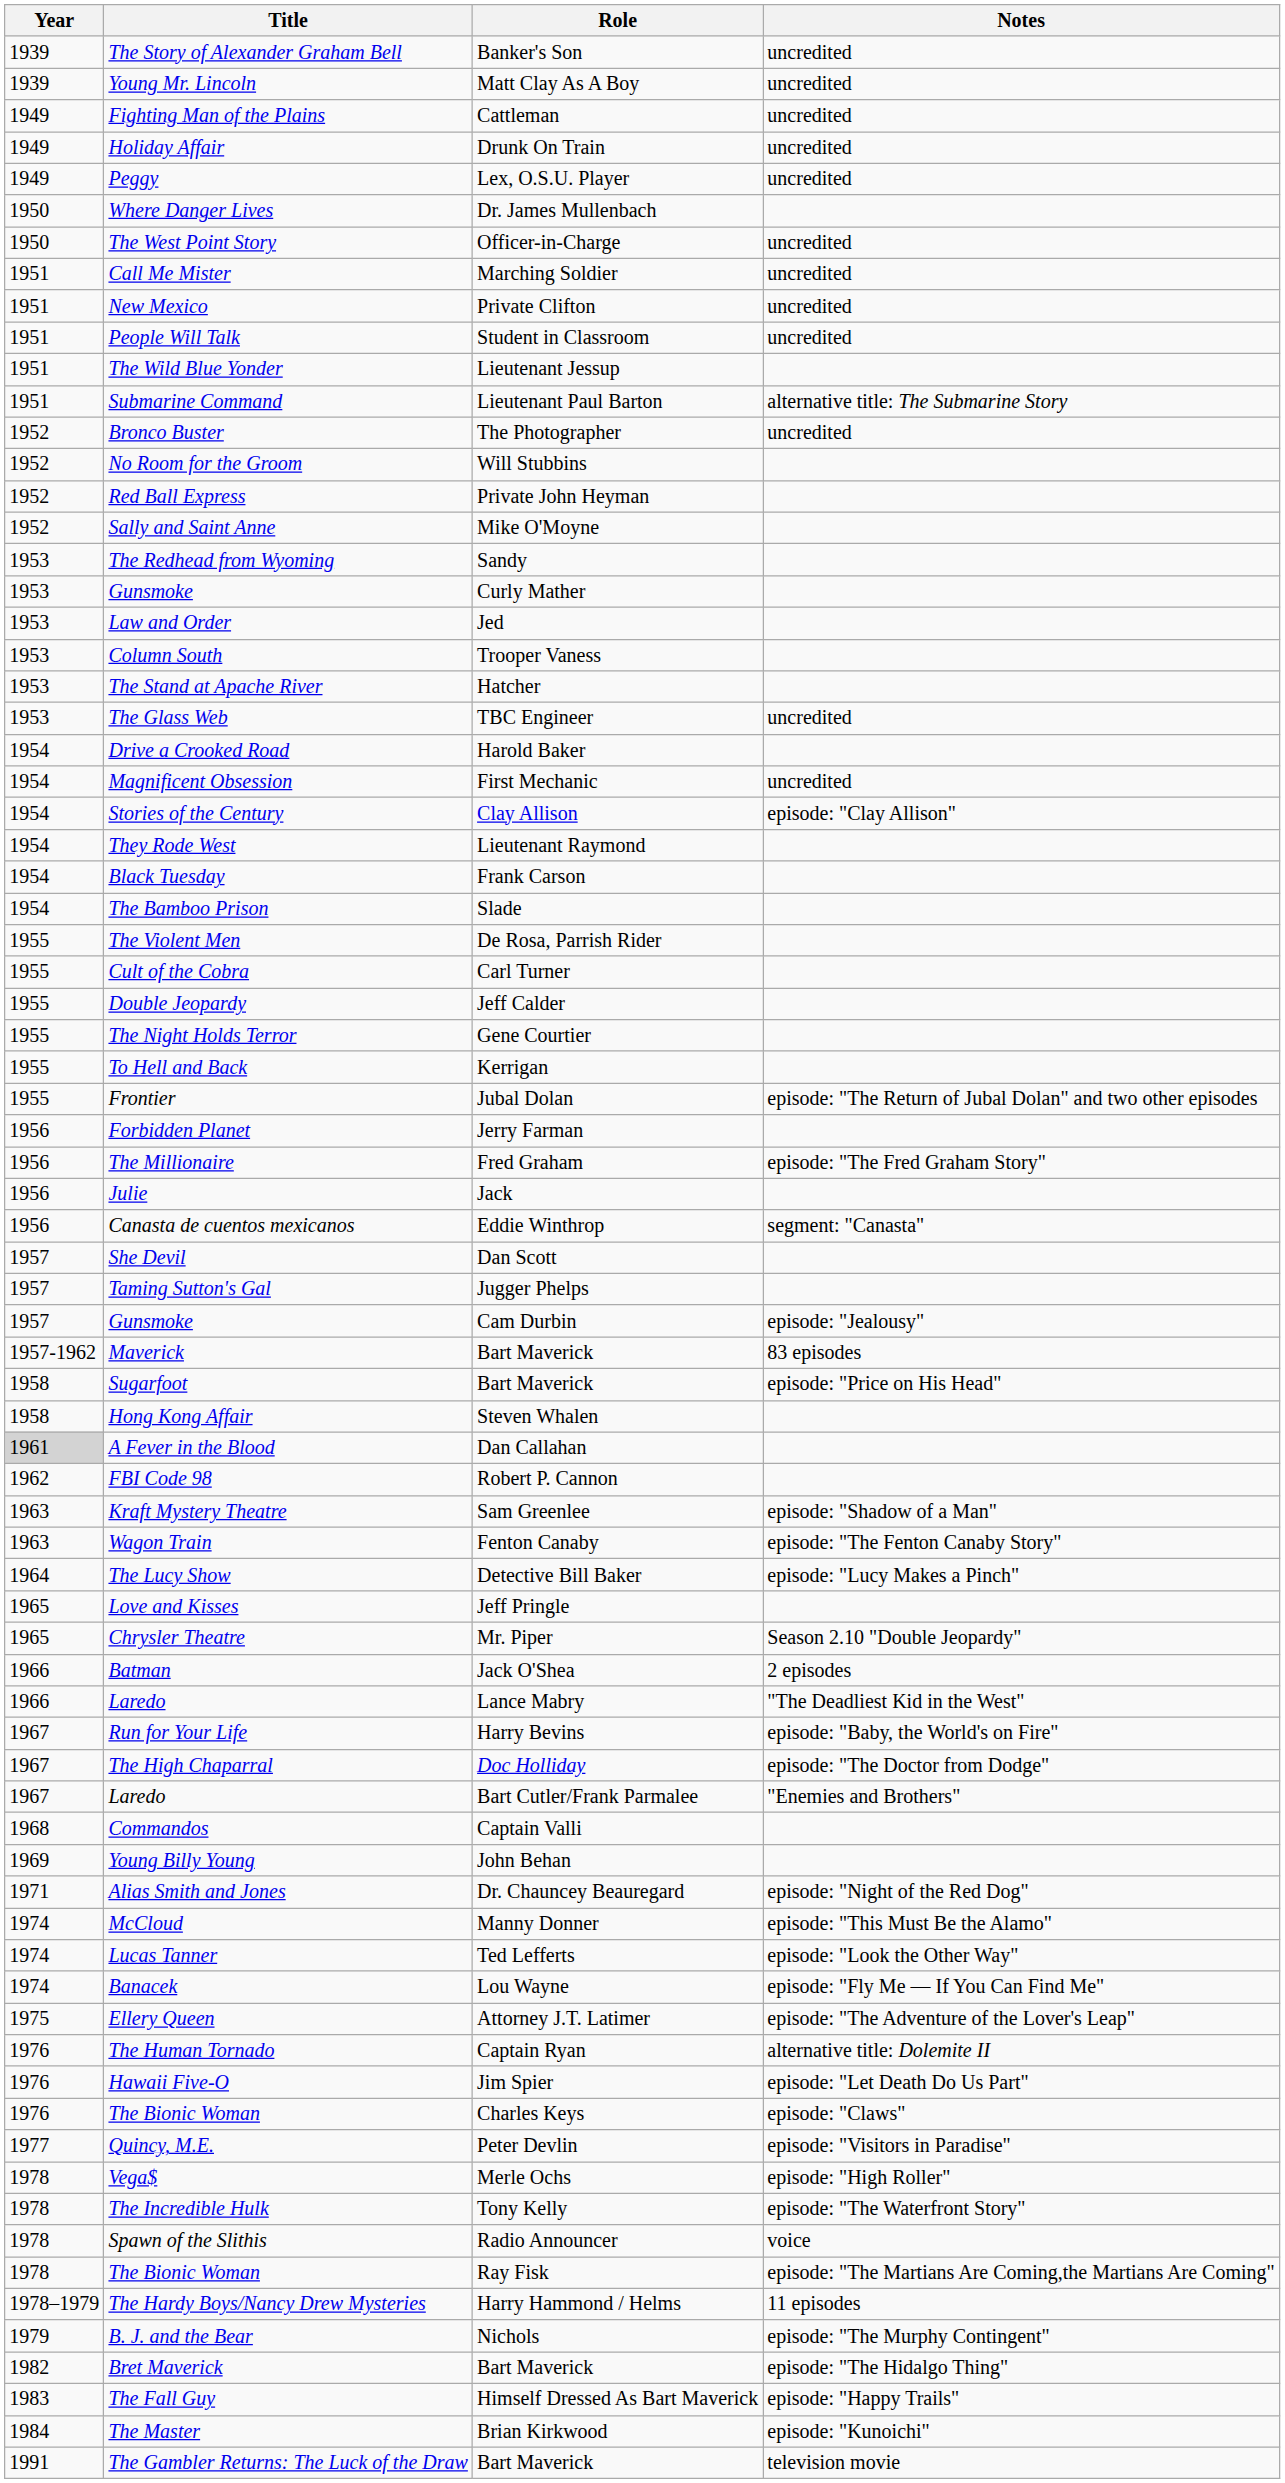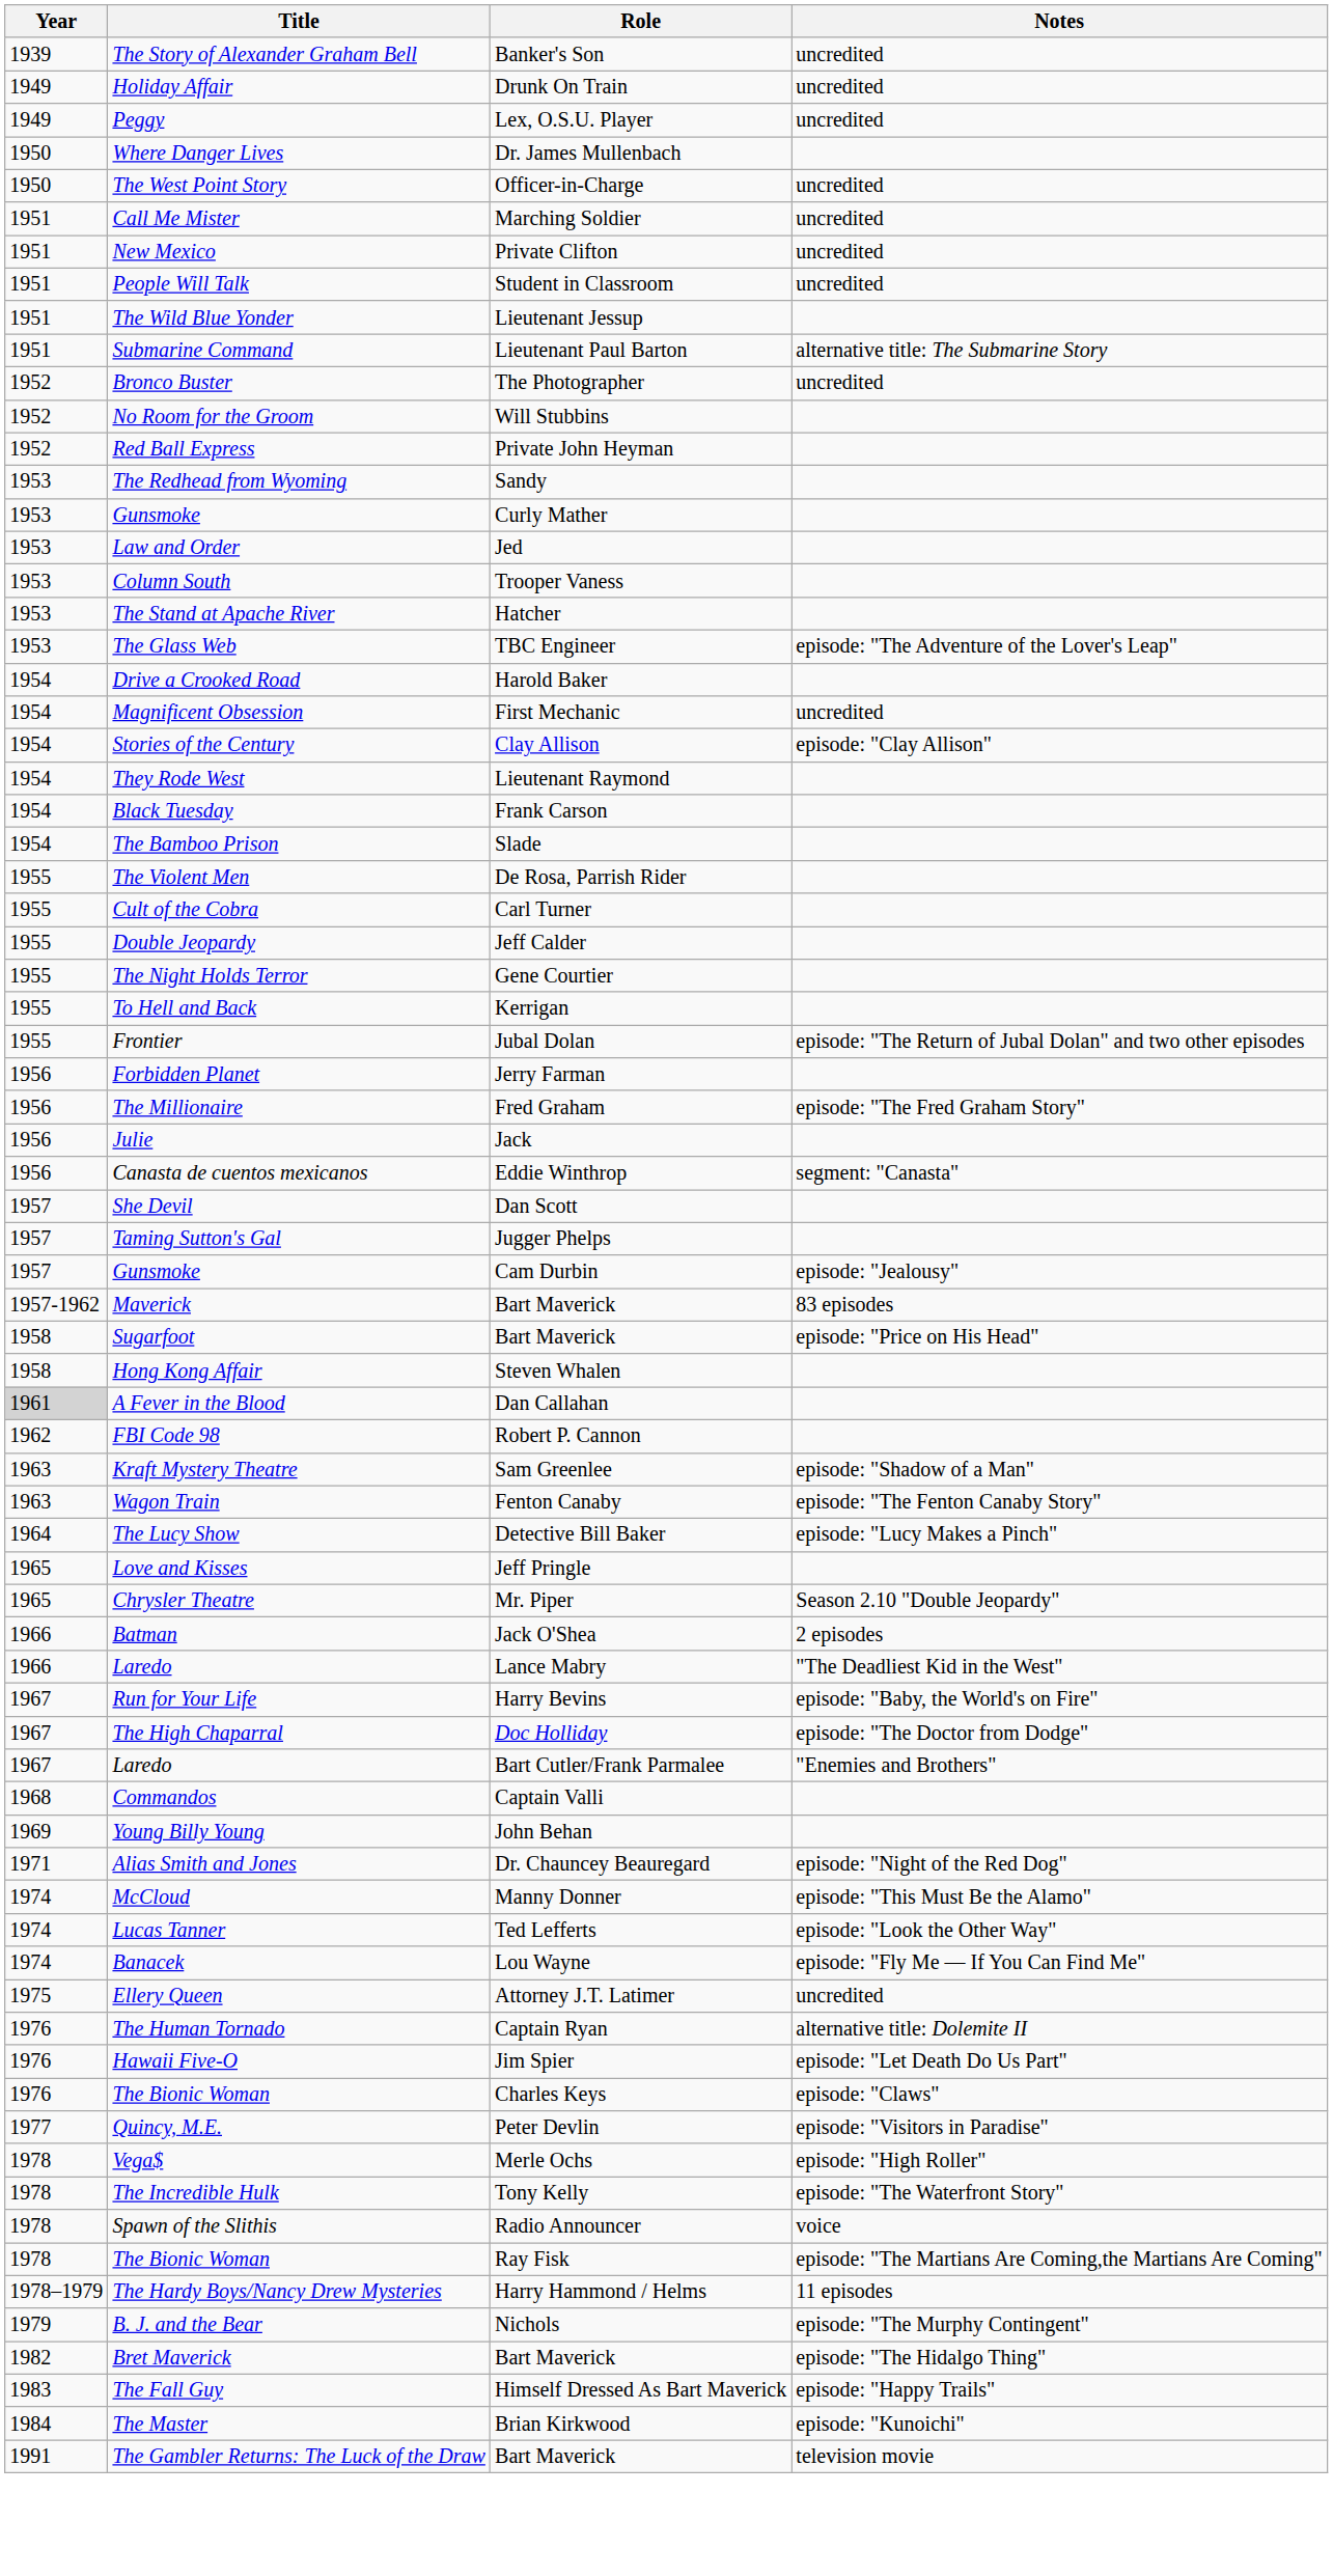 <table class="wikitable sortable">
 <tr>
 <th>Year</th>
 <th>Title</th>
 <th>Role</th>
 <th class="unsortable">Notes</th>
 </tr>
 <tr>
 <td>1939</td>
 <td><em><a href='#'>The Story of Alexander Graham Bell</a></em></td>
 <td>Banker's Son</td>
-<td>uncredited</td>
-</tr>
-<tr>
-<td>1939</td>
-<td><em><a href='#'>Young Mr. Lincoln</a></em></td>
-<td>Matt Clay As A Boy</td>
-<td>uncredited</td>
-</tr>
-<tr>
-<td>1949</td>
-<td><em><a href='#'>Fighting Man of the Plains</a></em></td>
-<td>Cattleman</td>
 <td>uncredited</td>
 </tr>
 <tr>
 <td>1949</td>
 <td><em><a href='#'>Holiday Affair</a></em></td>
 <td>Drunk On Train</td>
 <td>uncredited</td>
 </tr>
 <tr>
 <td>1949</td>
 <td><em><a href='#'>Peggy</a></em></td>
 <td>Lex, O.S.U. Player</td>
 <td>uncredited</td>
 </tr>
 <tr>
 <td>1950</td>
 <td><em><a href='#'>Where Danger Lives</a></em></td>
 <td>Dr. James Mullenbach</td>
 <td></td>
 </tr>
 <tr>
 <td>1950</td>
 <td><em><a href='#'>The West Point Story</a></em></td>
 <td>Officer-in-Charge</td>
 <td>uncredited</td>
 </tr>
 <tr>
 <td>1951</td>
 <td><em><a href='#'>Call Me Mister</a></em></td>
 <td>Marching Soldier</td>
 <td>uncredited</td>
 </tr>
 <tr>
 <td>1951</td>
 <td><em><a href='#'>New Mexico</a></em></td>
 <td>Private Clifton</td>
 <td>uncredited</td>
 </tr>
 <tr>
 <td>1951</td>
 <td><em><a href='#'>People Will Talk</a></em></td>
 <td>Student in Classroom</td>
 <td>uncredited</td>
 </tr>
 <tr>
 <td>1951</td>
 <td><em><a href='#'>The Wild Blue Yonder</a></em></td>
 <td>Lieutenant Jessup</td>
 <td></td>
 </tr>
 <tr>
 <td>1951</td>
 <td><em><a href='#'>Submarine Command</a></em></td>
 <td>Lieutenant Paul Barton</td>
 <td>alternative title: <em>The Submarine Story</em></td>
 </tr>
 <tr>
 <td>1952</td>
 <td><em><a href='#'>Bronco Buster</a></em></td>
 <td>The Photographer</td>
 <td>uncredited</td>
 </tr>
 <tr>
 <td>1952</td>
 <td><em><a href='#'>No Room for the Groom</a></em></td>
 <td>Will Stubbins</td>
 <td></td>
 </tr>
 <tr>
 <td>1952</td>
 <td><em><a href='#'>Red Ball Express</a></em></td>
 <td>Private John Heyman</td>
 <td></td>
 </tr>
 <tr>
-<td>1952</td>
-<td><em><a href='#'>Sally and Saint Anne</a></em></td>
-<td>Mike O'Moyne</td>
-<td></td>
-</tr>
-<tr>
 <td>1953</td>
 <td><em><a href='#'>The Redhead from Wyoming</a></em></td>
 <td>Sandy</td>
 <td></td>
 </tr>
 <tr>
 <td>1953</td>
 <td><em><a href='#'>Gunsmoke</a></em></td>
 <td>Curly Mather</td>
 <td></td>
 </tr>
 <tr>
 <td>1953</td>
 <td><em><a href='#'>Law and Order</a></em></td>
 <td>Jed</td>
 <td></td>
 </tr>
 <tr>
 <td>1953</td>
 <td><em><a href='#'>Column South</a></em></td>
 <td>Trooper Vaness</td>
 <td></td>
 </tr>
 <tr>
 <td>1953</td>
 <td><em><a href='#'>The Stand at Apache River</a></em></td>
 <td>Hatcher</td>
 <td></td>
 </tr>
 <tr>
 <td>1953</td>
 <td><em><a href='#'>The Glass Web</a></em></td>
 <td>TBC Engineer</td>
-<td>uncredited</td>
+<td>episode: "The Adventure of the Lover's Leap"</td>
 </tr>
 <tr>
 <td>1954</td>
 <td><em><a href='#'>Drive a Crooked Road</a></em></td>
 <td>Harold Baker</td>
 <td></td>
 </tr>
 <tr>
 <td>1954</td>
 <td><em><a href='#'>Magnificent Obsession</a></em></td>
 <td>First Mechanic</td>
 <td>uncredited</td>
 </tr>
 <tr>
 <td>1954</td>
 <td><em><a href='#'>Stories of the Century</a></em></td>
 <td><a href='#'>Clay Allison</a></td>
 <td>episode: "Clay Allison"</td>
 </tr>
 <tr>
 <td>1954</td>
 <td><em><a href='#'>They Rode West</a></em></td>
 <td>Lieutenant Raymond</td>
 <td></td>
 </tr>
 <tr>
 <td>1954</td>
 <td><em><a href='#'>Black Tuesday</a></em></td>
 <td>Frank Carson</td>
 <td></td>
 </tr>
 <tr>
 <td>1954</td>
 <td><em><a href='#'>The Bamboo Prison</a></em></td>
 <td>Slade</td>
 <td></td>
 </tr>
 <tr>
 <td>1955</td>
 <td><em><a href='#'>The Violent Men</a></em></td>
 <td>De Rosa, Parrish Rider</td>
 <td></td>
 </tr>
 <tr>
 <td>1955</td>
 <td><em><a href='#'>Cult of the Cobra</a></em></td>
 <td>Carl Turner</td>
 <td></td>
 </tr>
 <tr>
 <td>1955</td>
 <td><em><a href='#'>Double Jeopardy</a></em></td>
 <td>Jeff Calder</td>
 <td></td>
 </tr>
 <tr>
 <td>1955</td>
 <td><em><a href='#'>The Night Holds Terror</a></em></td>
 <td>Gene Courtier</td>
 <td></td>
 </tr>
 <tr>
 <td>1955</td>
 <td><em><a href='#'>To Hell and Back</a></em></td>
 <td>Kerrigan</td>
 <td></td>
 </tr>
 <tr>
 <td>1955</td>
 <td><em>Frontier</em></td>
 <td>Jubal Dolan</td>
 <td>episode: "The Return of Jubal Dolan" and two other episodes</td>
 </tr>
 <tr>
 <td>1956</td>
 <td><em><a href='#'>Forbidden Planet</a></em></td>
 <td>Jerry Farman</td>
 <td></td>
 </tr>
 <tr>
 <td>1956</td>
 <td><em><a href='#'>The Millionaire</a></em></td>
 <td>Fred Graham</td>
 <td>episode: "The Fred Graham Story"</td>
 </tr>
 <tr>
 <td>1956</td>
 <td><em><a href='#'>Julie</a></em></td>
 <td>Jack</td>
 <td></td>
 </tr>
 <tr>
 <td>1956</td>
 <td><em>Canasta de cuentos mexicanos</em></td>
 <td>Eddie Winthrop</td>
 <td>segment: "Canasta"</td>
 </tr>
 <tr>
 <td>1957</td>
 <td><em><a href='#'>She Devil</a></em></td>
 <td>Dan Scott</td>
 <td></td>
 </tr>
 <tr>
 <td>1957</td>
 <td><em><a href='#'>Taming Sutton's Gal</a></em></td>
 <td>Jugger Phelps</td>
 <td></td>
 </tr>
 <tr>
 <td>1957</td>
 <td><em><a href='#'>Gunsmoke</a></em></td>
 <td>Cam Durbin</td>
 <td>episode: "Jealousy"</td>
 </tr>
 <tr>
 <td>1957-1962</td>
 <td><em><a href='#'>Maverick</a></em></td>
 <td>Bart Maverick</td>
 <td>83 episodes</td>
 </tr>
 <tr>
 <td>1958</td>
 <td><em><a href='#'>Sugarfoot</a></em></td>
 <td>Bart Maverick</td>
 <td>episode: "Price on His Head"</td>
 </tr>
 <tr>
 <td>1958</td>
 <td><em><a href='#'>Hong Kong Affair</a></em></td>
 <td>Steven Whalen</td>
 <td></td>
 </tr>
 <tr>
 <td style="background: lightgrey;">1961</td>
 <td><em><a href='#'>A Fever in the Blood</a></em></td>
 <td>Dan Callahan</td>
 <td></td>
 </tr>
 <tr>
 <td>1962</td>
 <td><em><a href='#'>FBI Code 98</a></em></td>
 <td>Robert P. Cannon</td>
 <td></td>
 </tr>
 <tr>
 <td>1963</td>
 <td><em><a href='#'>Kraft Mystery Theatre</a></em></td>
 <td>Sam Greenlee</td>
 <td>episode: "Shadow of a Man"</td>
 </tr>
 <tr>
 <td>1963</td>
 <td><em><a href='#'>Wagon Train</a></em></td>
 <td>Fenton Canaby</td>
 <td>episode: "The Fenton Canaby Story"</td>
 </tr>
 <tr>
 <td>1964</td>
 <td><em><a href='#'>The Lucy Show</a></em></td>
 <td>Detective Bill Baker</td>
 <td>episode: "Lucy Makes a Pinch"</td>
 </tr>
 <tr>
 <td>1965</td>
 <td><em><a href='#'>Love and Kisses</a></em></td>
 <td>Jeff Pringle</td>
 <td></td>
 </tr>
 <tr>
 <td>1965</td>
 <td><em><a href='#'>Chrysler Theatre</a></em></td>
 <td>Mr. Piper</td>
 <td>Season 2.10 "Double Jeopardy"</td>
 </tr>
 <tr>
 <td>1966</td>
 <td><em><a href='#'>Batman</a></em></td>
 <td>Jack O'Shea</td>
 <td>2 episodes</td>
 </tr>
 <tr>
 <td>1966</td>
 <td><em><a href='#'>Laredo</a></em></td>
 <td>Lance Mabry</td>
 <td>"The Deadliest Kid in the West"</td>
 </tr>
 <tr>
 <td>1967</td>
 <td><em><a href='#'>Run for Your Life</a></em></td>
 <td>Harry Bevins</td>
 <td>episode: "Baby, the World's on Fire"</td>
 </tr>
 <tr>
 <td>1967</td>
 <td><em><a href='#'>The High Chaparral</a></em></td>
 <td><em><a href='#'>Doc Holliday</a></em></td>
 <td>episode: "The Doctor from Dodge"</td>
 </tr>
 <tr>
 <td>1967</td>
 <td><em>Laredo</em></td>
 <td>Bart Cutler/Frank Parmalee</td>
 <td>"Enemies and Brothers"</td>
 </tr>
 <tr>
 <td>1968</td>
 <td><em><a href='#'>Commandos</a></em></td>
 <td>Captain Valli</td>
 <td></td>
 </tr>
 <tr>
 <td>1969</td>
 <td><em><a href='#'>Young Billy Young</a></em></td>
 <td>John Behan</td>
 <td></td>
 </tr>
 <tr>
 <td>1971</td>
 <td><em><a href='#'>Alias Smith and Jones</a></em></td>
 <td>Dr. Chauncey Beauregard</td>
 <td>episode: "Night of the Red Dog"</td>
 </tr>
 <tr>
 <td>1974</td>
 <td><em><a href='#'>McCloud</a></em></td>
 <td>Manny Donner</td>
 <td>episode: "This Must Be the Alamo"</td>
 </tr>
 <tr>
 <td>1974</td>
 <td><em><a href='#'>Lucas Tanner</a></em></td>
 <td>Ted Lefferts</td>
 <td>episode: "Look the Other Way"</td>
 </tr>
 <tr>
 <td>1974</td>
 <td><em><a href='#'>Banacek</a></em></td>
 <td>Lou Wayne</td>
 <td>episode: "Fly Me — If You Can Find Me"</td>
 </tr>
 <tr>
 <td>1975</td>
 <td><em><a href='#'>Ellery Queen</a></em></td>
 <td>Attorney J.T. Latimer</td>
-<td>episode: "The Adventure of the Lover's Leap"</td>
+<td>uncredited</td>
 </tr>
 <tr>
 <td>1976</td>
 <td><em><a href='#'>The Human Tornado</a></em></td>
 <td>Captain Ryan</td>
 <td>alternative title: <em>Dolemite II</em></td>
 </tr>
 <tr>
 <td>1976</td>
 <td><em><a href='#'>Hawaii Five-O</a></em></td>
 <td>Jim Spier</td>
 <td>episode: "Let Death Do Us Part"</td>
 </tr>
 <tr>
 <td>1976</td>
 <td><em><a href='#'>The Bionic Woman</a></em></td>
 <td>Charles Keys</td>
 <td>episode: "Claws"</td>
 </tr>
 <tr>
 <td>1977</td>
 <td><em><a href='#'>Quincy, M.E.</a></em></td>
 <td>Peter Devlin</td>
 <td>episode: "Visitors in Paradise"</td>
 </tr>
 <tr>
 <td>1978</td>
 <td><em><a href='#'>Vega$</a></em></td>
 <td>Merle Ochs</td>
 <td>episode: "High Roller"</td>
 </tr>
 <tr>
 <td>1978</td>
 <td><em><a href='#'>The Incredible Hulk</a></em></td>
 <td>Tony Kelly</td>
 <td>episode: "The Waterfront Story"</td>
 </tr>
 <tr>
 <td>1978</td>
 <td><em>Spawn of the Slithis</em></td>
 <td>Radio Announcer</td>
 <td>voice</td>
 </tr>
 <tr>
 <td>1978</td>
 <td><em><a href='#'>The Bionic Woman</a></em></td>
 <td>Ray Fisk</td>
 <td>episode: "The Martians Are Coming,the Martians Are Coming"</td>
 </tr>
 <tr>
 <td>1978–1979</td>
 <td><em><a href='#'>The Hardy Boys/Nancy Drew Mysteries</a></em></td>
 <td>Harry Hammond / Helms</td>
 <td>11 episodes</td>
 </tr>
 <tr>
 <td>1979</td>
 <td><em><a href='#'>B. J. and the Bear</a></em></td>
 <td>Nichols</td>
 <td>episode: "The Murphy Contingent"</td>
 </tr>
 <tr>
 <td>1982</td>
 <td><em><a href='#'>Bret Maverick</a></em></td>
 <td>Bart Maverick</td>
 <td>episode: "The Hidalgo Thing"</td>
 </tr>
 <tr>
 <td>1983</td>
 <td><em><a href='#'>The Fall Guy</a></em></td>
 <td>Himself Dressed As Bart Maverick</td>
 <td>episode: "Happy Trails"</td>
 </tr>
 <tr>
 <td>1984</td>
 <td><em><a href='#'>The Master</a></em></td>
 <td>Brian Kirkwood</td>
 <td>episode: "Kunoichi"</td>
 </tr>
 <tr>
 <td>1991</td>
 <td><em><a href='#'>The Gambler Returns: The Luck of the Draw</a></em></td>
 <td>Bart Maverick</td>
 <td>television movie</td>
 </tr>
 </table>
